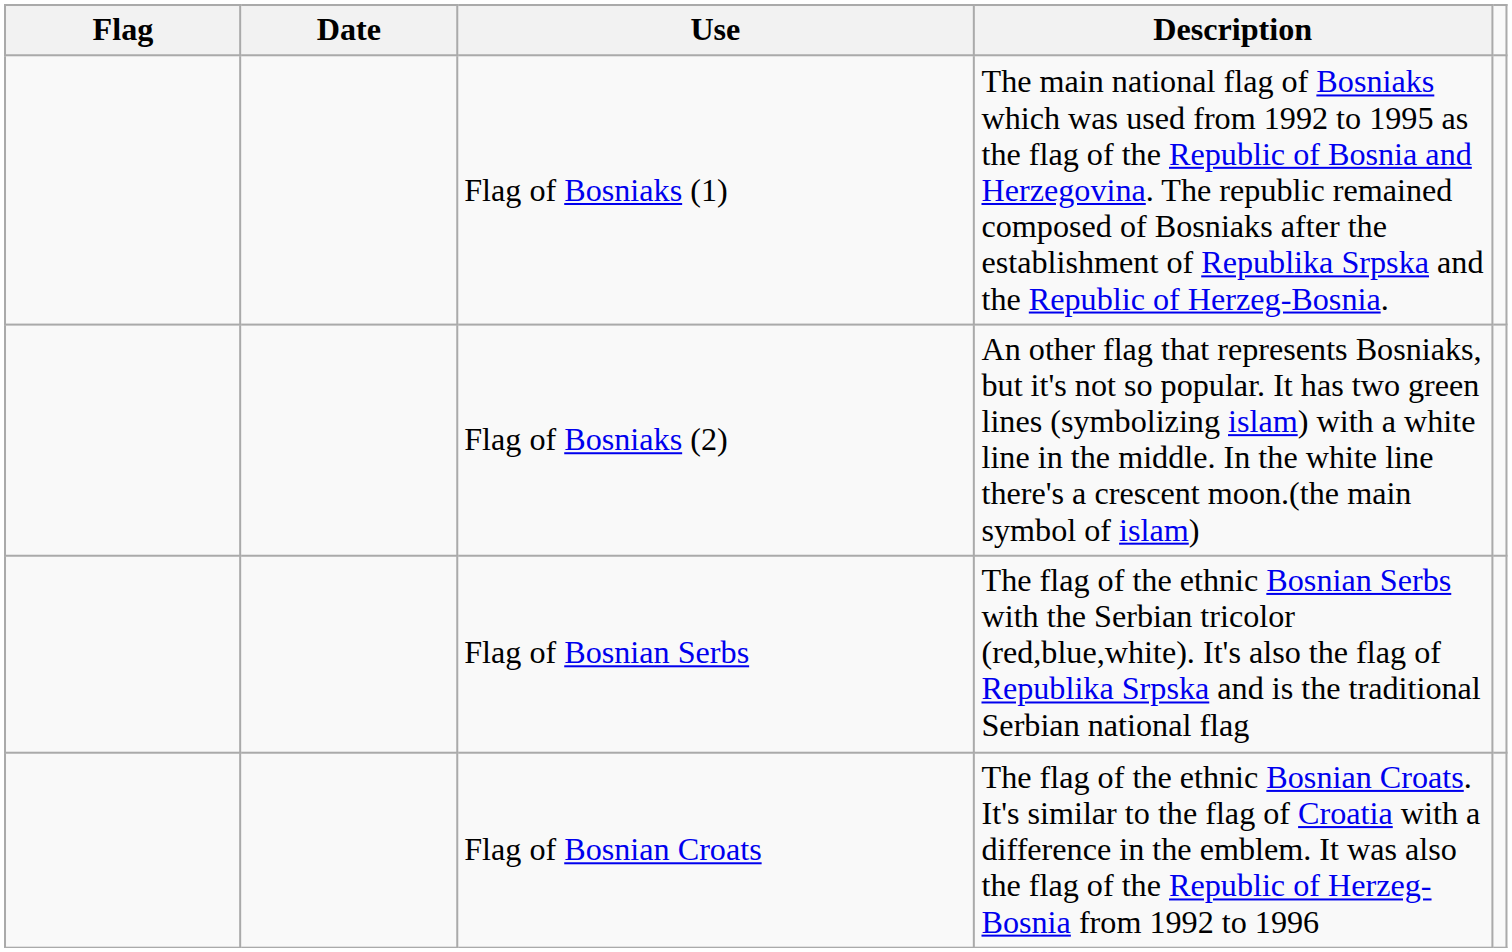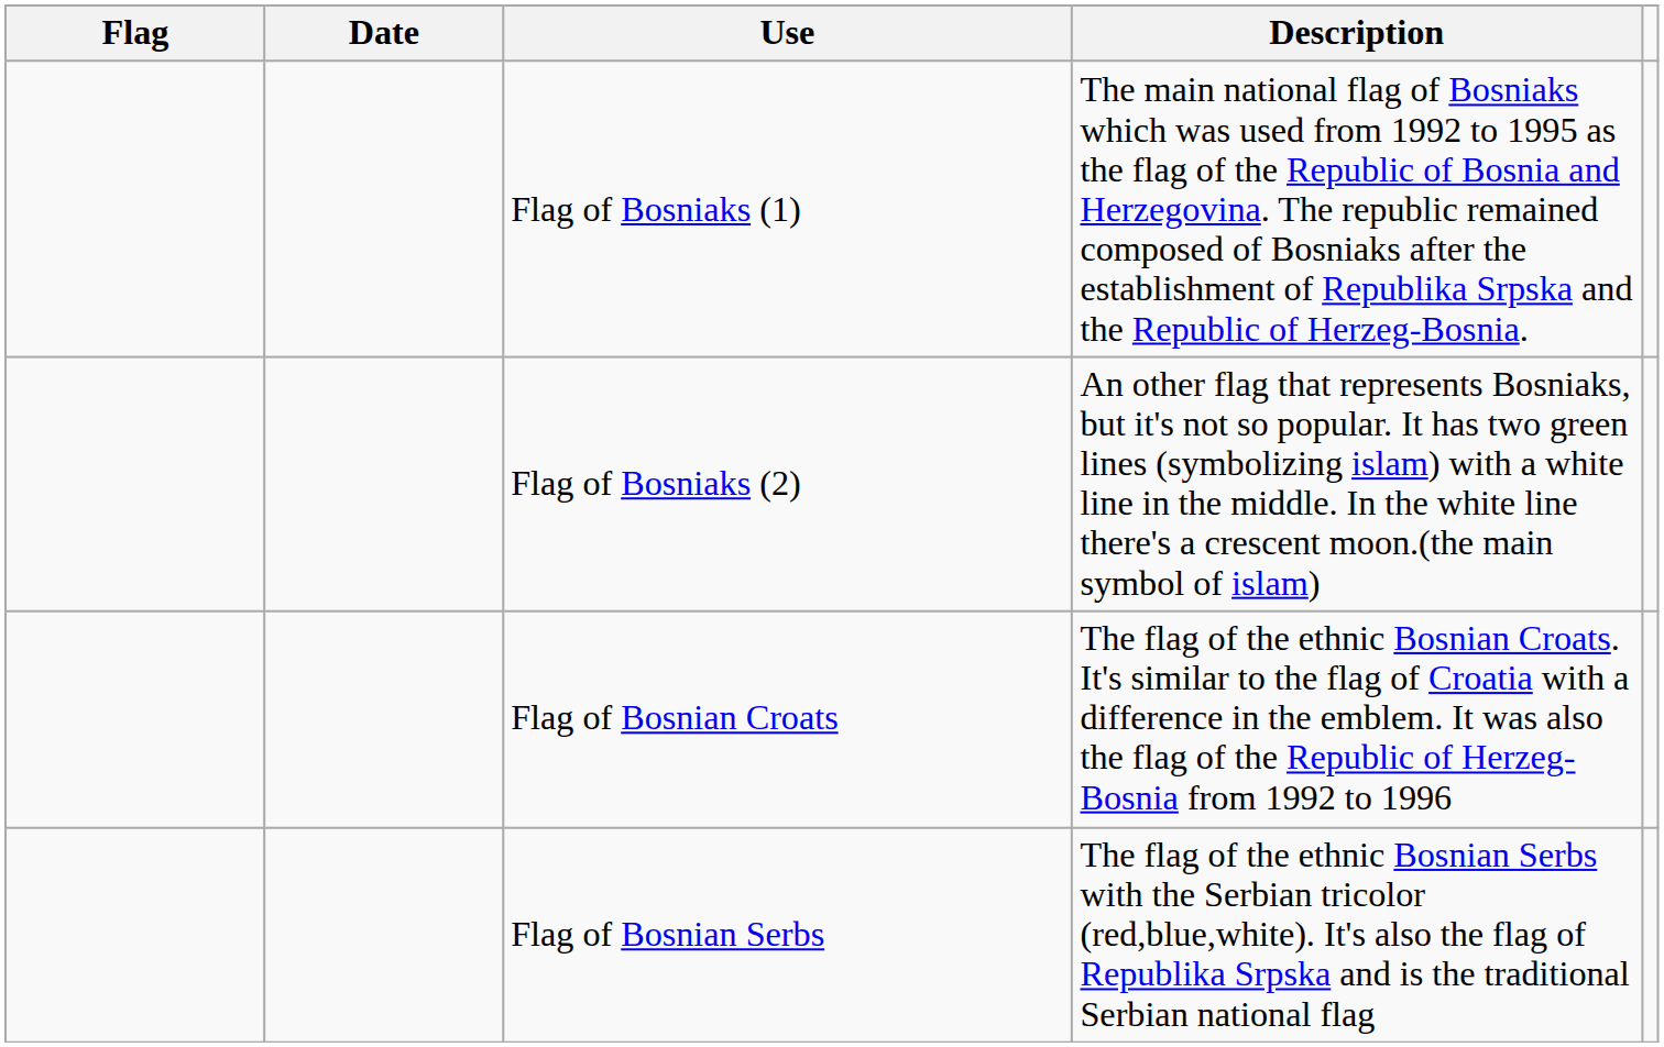 <table class="wikitable">
 <tr>
 <th style="width:110px;">Flag</th>
 <th style="width:100px;">Date</th>
 <th style="width:250px;">Use</th>
 <th style="width:250px;">Description</th>
 </tr>
 <tr>
 <td></td>
 <td></td>
 <td>Flag of <a href='#'>Bosniaks</a> (1)</td>
 <td>The main national flag of <a href='#'>Bosniaks</a> which was used from 1992 to 1995 as the flag of the <a href='#'>Republic of Bosnia and Herzegovina</a>. The republic  remained composed of Bosniaks after the establishment of <a href='#'>Republika Srpska</a> and the <a href='#'>Republic of Herzeg-Bosnia</a>.</td>
 <td></td>
 </tr>
 <tr>
 <td></td>
 <td></td>
 <td>Flag of <a href='#'>Bosniaks</a> (2)</td>
 <td>An other flag that represents Bosniaks, but it's not so popular. It has two green lines (symbolizing <a href='#'>islam</a>) with a white line in the middle. In the white line there's a crescent moon.(the main symbol of <a href='#'>islam</a>)</td>
 <td></td>
 </tr>
 <tr>
 <td></td>
 <td></td>
-<td>Flag of <a href='#'>Bosnian Serbs</a></td>
-<td>The flag of the ethnic <a href='#'>Bosnian Serbs</a> with the Serbian tricolor (red,blue,white). It's also the flag of <a href='#'>Republika Srpska</a> and is the traditional Serbian national flag</td>
+<td>Flag of <a href='#'>Bosnian Croats</a></td>
+<td>The flag of the ethnic <a href='#'>Bosnian Croats</a>. It's similar to the flag of <a href='#'>Croatia</a> with a difference in the emblem. It was also the flag of the <a href='#'>Republic of Herzeg-Bosnia</a> from 1992 to 1996</td>
 <td></td>
 </tr>
 <tr>
 <td></td>
 <td></td>
-<td>Flag of <a href='#'>Bosnian Croats</a></td>
-<td>The flag of the ethnic <a href='#'>Bosnian Croats</a>. It's similar to the flag of <a href='#'>Croatia</a> with a difference in the emblem. It was also the flag of the <a href='#'>Republic of Herzeg-Bosnia</a> from 1992 to 1996</td>
+<td>Flag of <a href='#'>Bosnian Serbs</a></td>
+<td>The flag of the ethnic <a href='#'>Bosnian Serbs</a> with the Serbian tricolor (red,blue,white). It's also the flag of <a href='#'>Republika Srpska</a> and is the traditional Serbian national flag</td>
 <td></td>
 </tr>
 </table>
